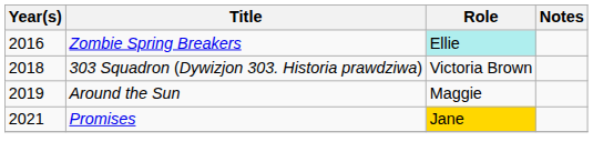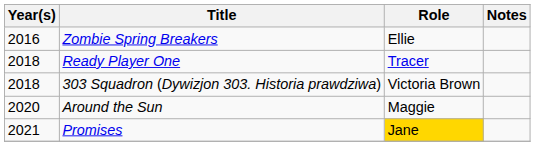 <table class="wikitable sortable">
 <tr>
 <th>Year(s)</th>
 <th>Title</th>
 <th>Role</th>
 <th class="unsortablr">Notes</th>
 </tr>
 <tr>
 <td>2016</td>
 <td><em><a href='#'>Zombie Spring Breakers</a></em></td>
-<td style="background: paleturquoise;">Ellie</td>
+<td>Ellie</td>
+<td></td>
+</tr>
+<tr>
+<td>2018</td>
+<td><em><a href='#'>Ready Player One</a></em></td>
+<td><a href='#'>Tracer</a></td>
 <td></td>
 </tr>
 <tr>
 <td>2018</td>
 <td><em>303 Squadron</em> (<em>Dywizjon 303. Historia prawdziwa</em>)</td>
 <td>Victoria Brown</td>
 <td></td>
 </tr>
 <tr>
-<td>2019</td>
+<td>2020</td>
 <td><em>Around the Sun</em></td>
 <td>Maggie</td>
 <td></td>
 </tr>
 <tr>
 <td>2021</td>
 <td><em><a href='#'>Promises</a></em></td>
 <td style="background: gold;">Jane</td>
 <td></td>
 </tr>
 <tr>
 </tr>
 </table>
